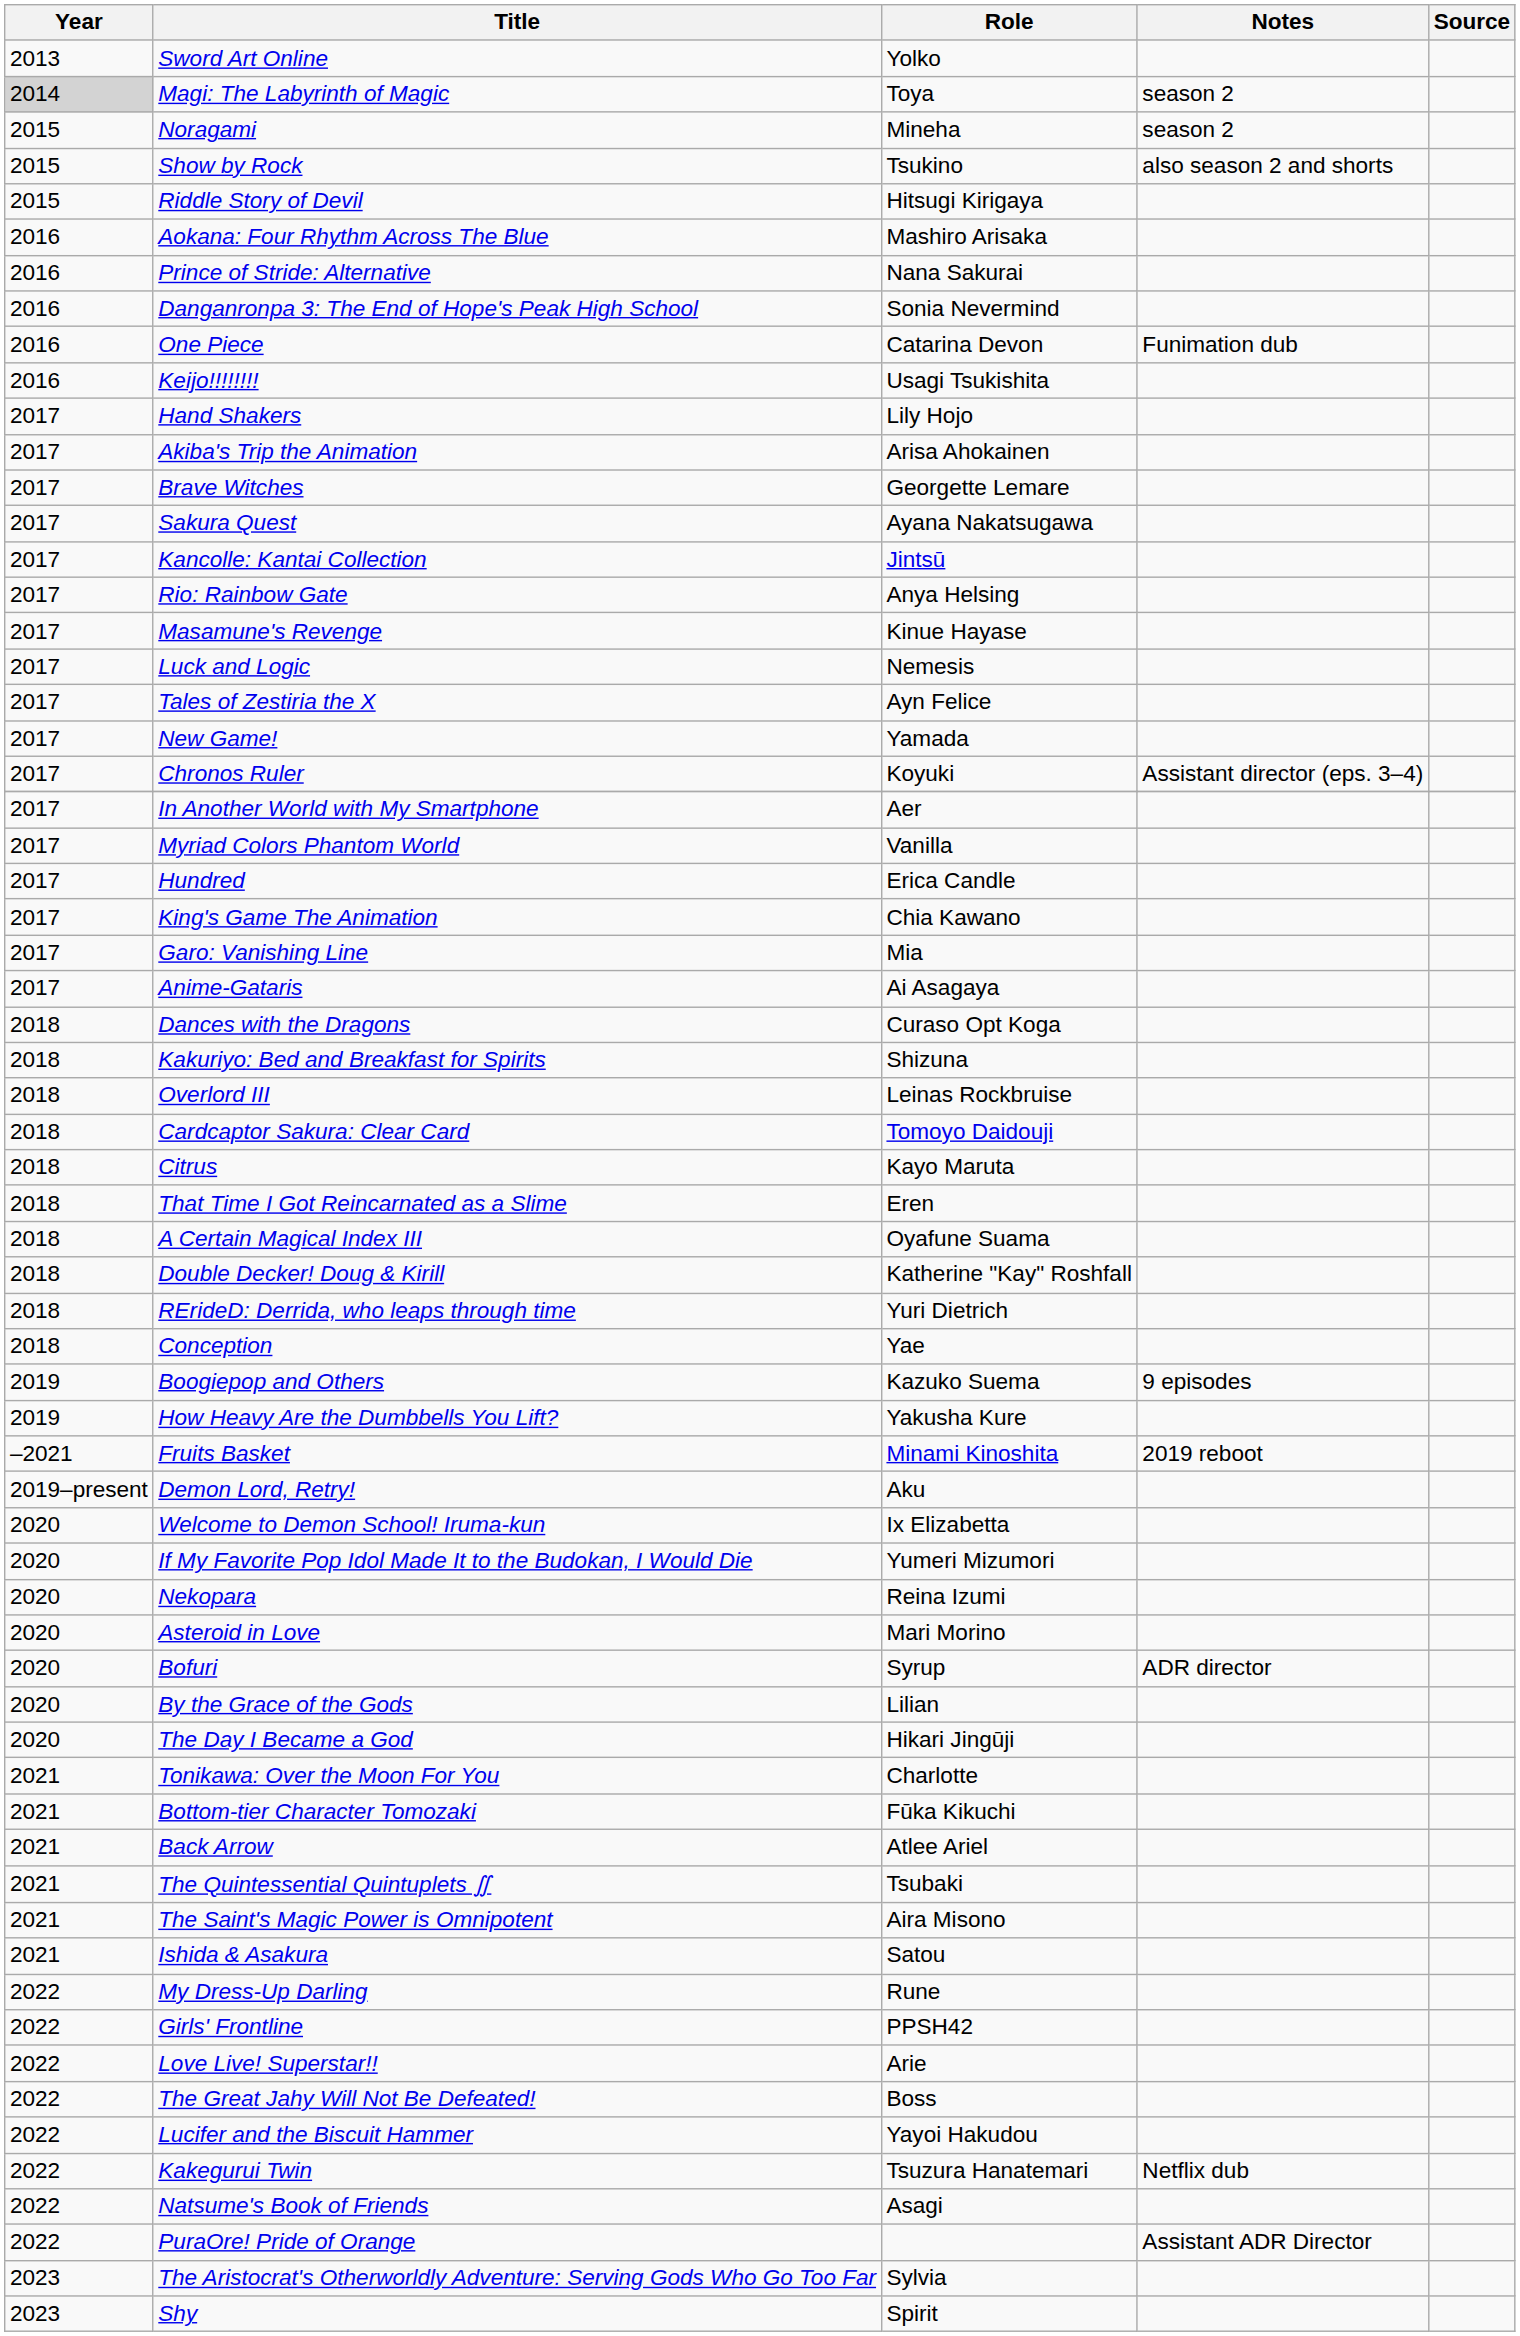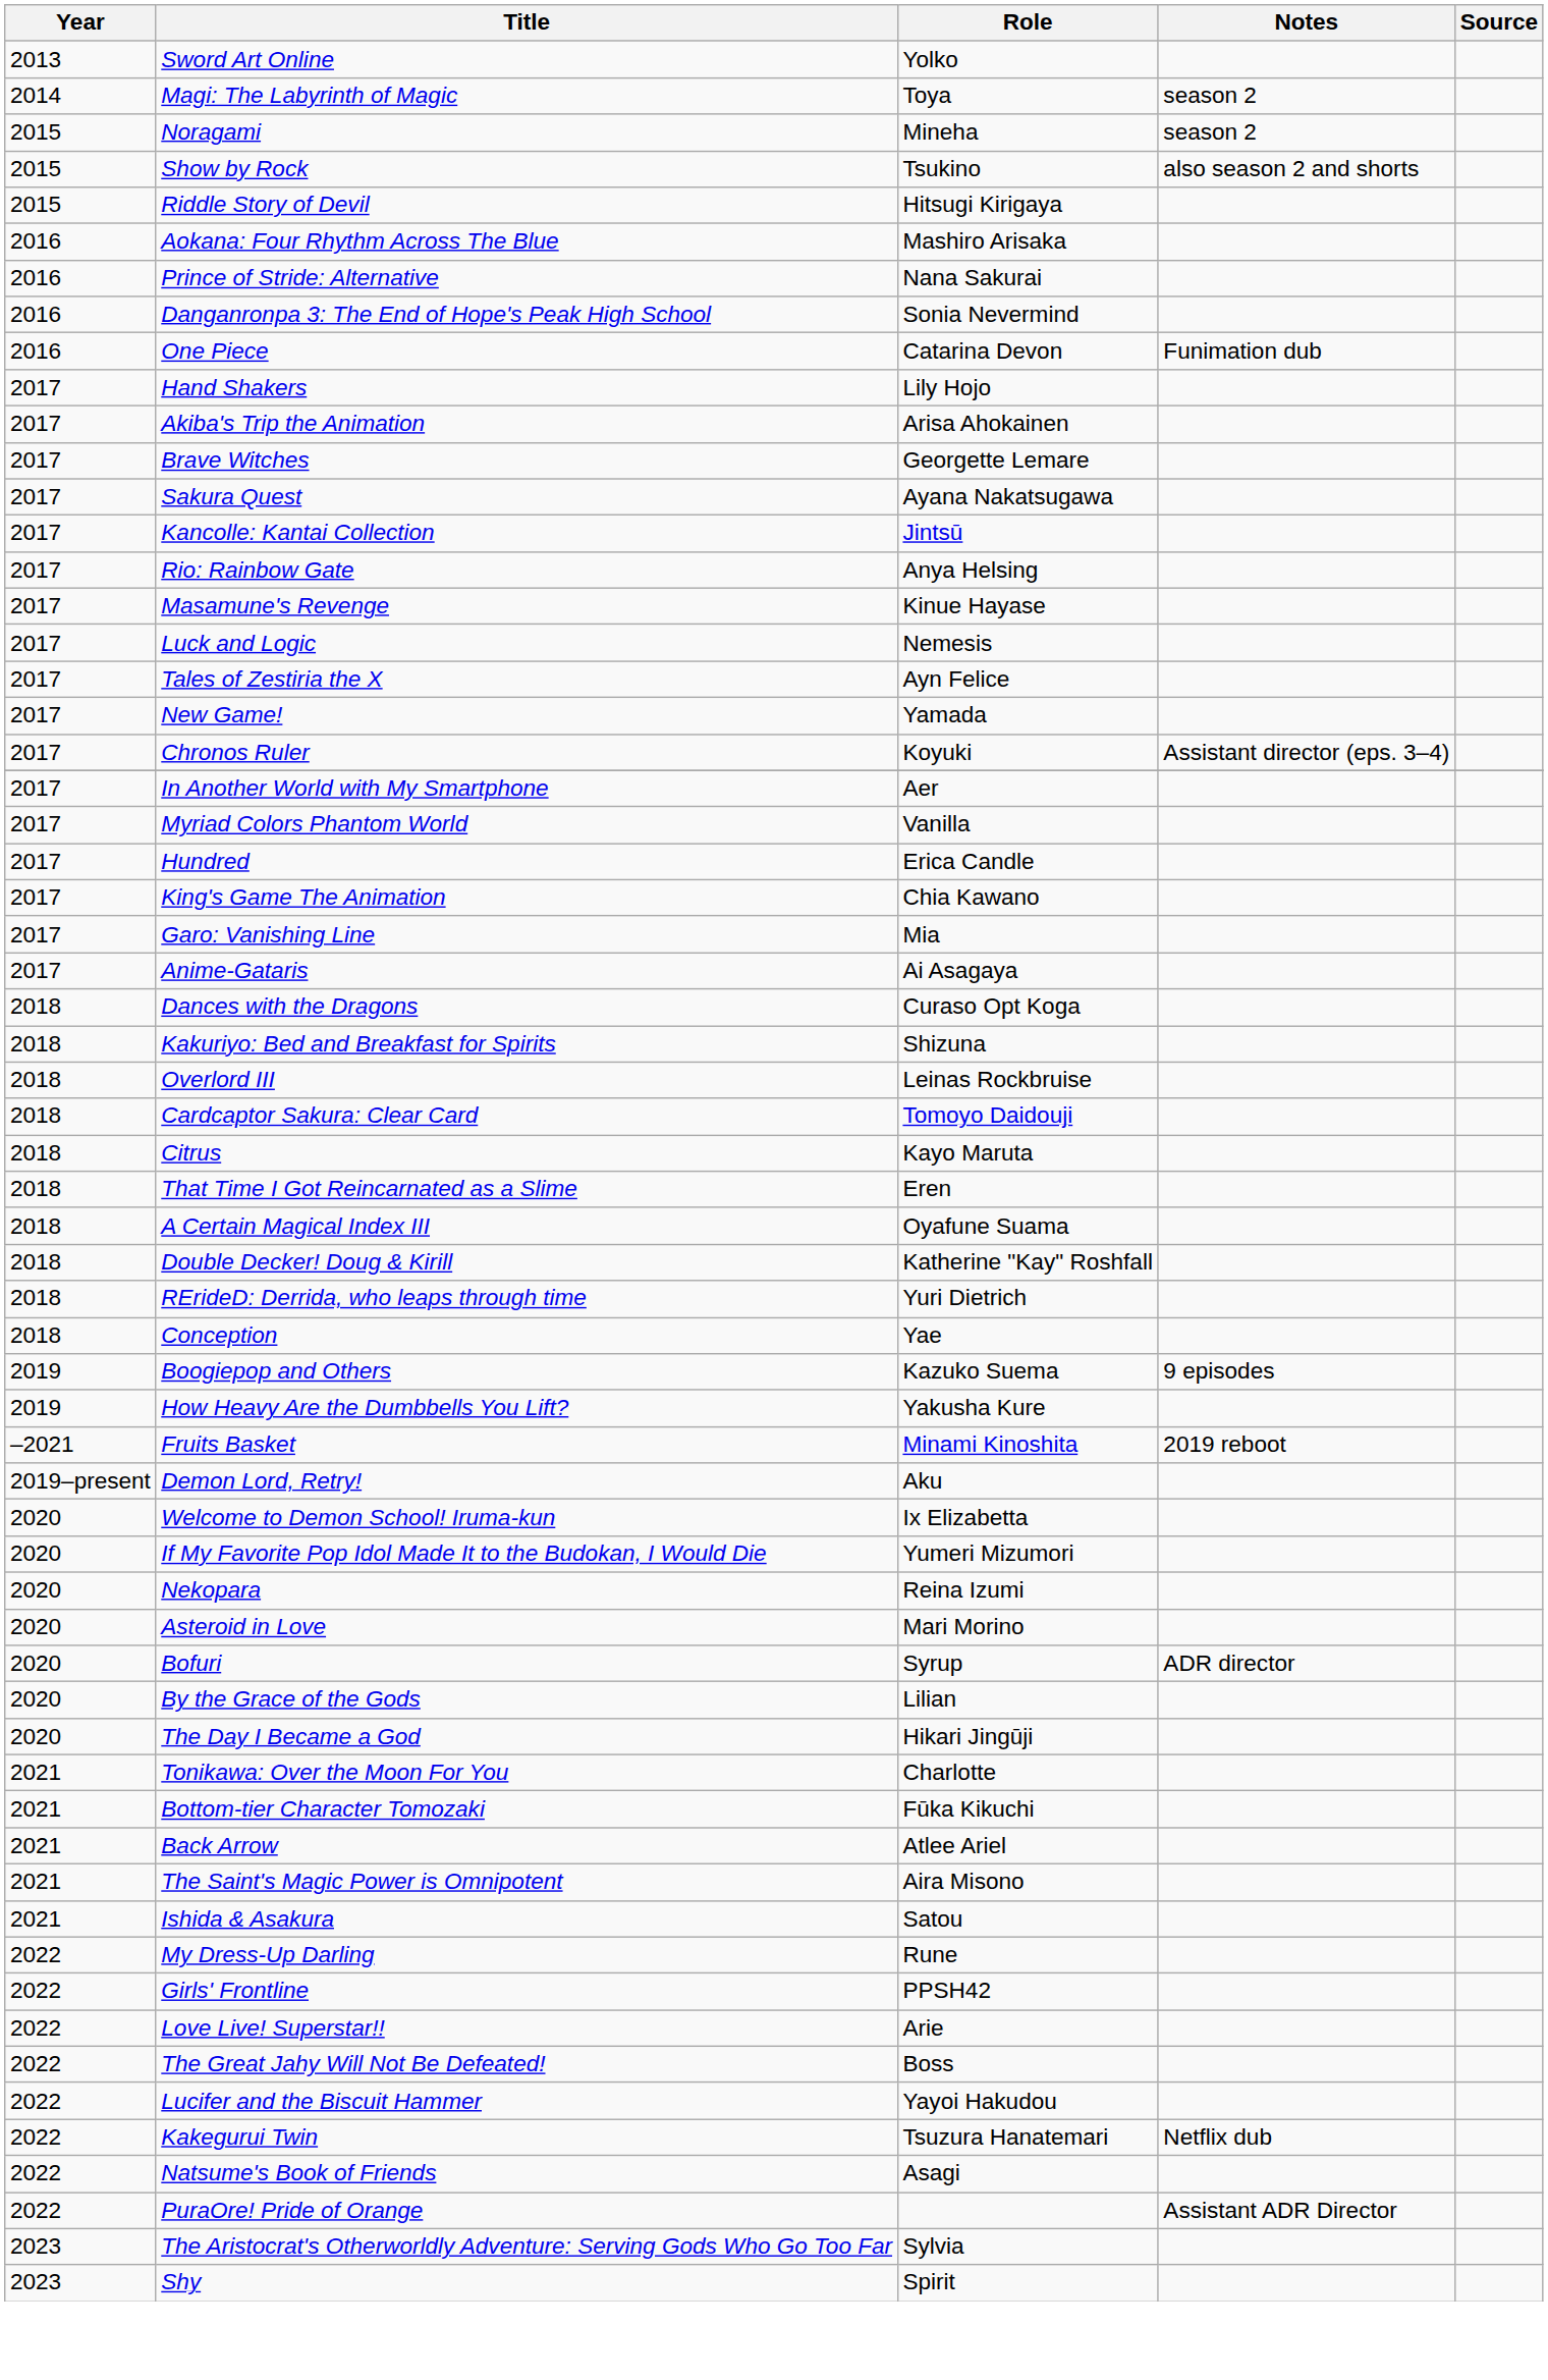 <table class="wikitable sortable plainrowheaders">
 <tr>
 <th>Year</th>
 <th>Title</th>
 <th>Role</th>
 <th class="unsortable">Notes</th>
 <th class="unsortable">Source</th>
 </tr>
 <tr>
 <td>2013</td>
 <td><em><a href='#'>Sword Art Online</a></em></td>
 <td>Yolko</td>
 <td></td>
 <td></td>
 </tr>
 <tr>
-<td style="background: lightgrey;">2014</td>
+<td>2014</td>
 <td><em><a href='#'>Magi: The Labyrinth of Magic</a></em></td>
 <td>Toya</td>
 <td>season 2</td>
 <td></td>
 </tr>
 <tr>
 <td>2015</td>
 <td><em><a href='#'>Noragami</a></em></td>
 <td>Mineha</td>
 <td>season 2</td>
 <td></td>
 </tr>
 <tr>
 <td>2015</td>
 <td><a href='#'><em>Show by Rock</em></a></td>
 <td>Tsukino</td>
 <td>also season 2 and shorts</td>
 <td></td>
 </tr>
 <tr>
 <td>2015</td>
 <td><em><a href='#'>Riddle Story of Devil</a></em></td>
 <td>Hitsugi Kirigaya</td>
 <td></td>
 <td></td>
 </tr>
 <tr>
 <td>2016</td>
 <td><em><a href='#'>Aokana: Four Rhythm Across The Blue</a></em></td>
 <td>Mashiro Arisaka</td>
 <td></td>
 <td></td>
 </tr>
 <tr>
 <td>2016</td>
 <td><em><a href='#'>Prince of Stride: Alternative</a></em></td>
 <td>Nana Sakurai</td>
 <td></td>
 <td></td>
 </tr>
 <tr>
 <td>2016</td>
 <td><em><a href='#'>Danganronpa 3: The End of Hope's Peak High School</a></em></td>
 <td>Sonia Nevermind</td>
 <td></td>
 <td></td>
 </tr>
 <tr>
 <td>2016</td>
 <td><em><a href='#'>One Piece</a></em></td>
 <td>Catarina Devon</td>
 <td>Funimation dub</td>
-<td></td>
-</tr>
-<tr>
-<td>2016</td>
-<td><em><a href='#'>Keijo!!!!!!!!</a></em></td>
-<td>Usagi Tsukishita</td>
-<td></td>
 <td></td>
 </tr>
 <tr>
 <td>2017</td>
 <td><em><a href='#'>Hand Shakers</a></em></td>
 <td>Lily Hojo</td>
 <td></td>
 <td></td>
 </tr>
 <tr>
 <td>2017</td>
 <td><a href='#'><em>Akiba's Trip the Animation</em></a></td>
 <td>Arisa Ahokainen</td>
 <td></td>
 <td></td>
 </tr>
 <tr>
 <td>2017</td>
 <td><em><a href='#'>Brave Witches</a></em></td>
 <td>Georgette Lemare</td>
 <td></td>
 <td></td>
 </tr>
 <tr>
 <td>2017</td>
 <td><em><a href='#'>Sakura Quest</a></em></td>
 <td>Ayana Nakatsugawa</td>
 <td></td>
 <td></td>
 </tr>
 <tr>
 <td>2017</td>
 <td><em><a href='#'>Kancolle: Kantai Collection</a></em></td>
 <td><a href='#'>Jintsū</a></td>
 <td></td>
 <td></td>
 </tr>
 <tr>
 <td>2017</td>
 <td><a href='#'><em>Rio: Rainbow Gate</em></a></td>
 <td>Anya Helsing</td>
 <td></td>
 <td></td>
 </tr>
 <tr>
 <td>2017</td>
 <td><a href='#'><em>Masamune's Revenge</em></a></td>
 <td>Kinue Hayase</td>
 <td></td>
 <td></td>
 </tr>
 <tr>
 <td>2017</td>
 <td><em><a href='#'>Luck and Logic</a></em></td>
 <td>Nemesis</td>
 <td></td>
 <td></td>
 </tr>
 <tr>
 <td>2017</td>
 <td><em><a href='#'>Tales of Zestiria the X</a></em></td>
 <td>Ayn Felice</td>
 <td></td>
 <td></td>
 </tr>
 <tr>
 <td>2017</td>
 <td><em><a href='#'>New Game!</a></em></td>
 <td>Yamada</td>
 <td></td>
 <td></td>
 </tr>
 <tr>
 <td>2017</td>
 <td><em><a href='#'>Chronos Ruler</a></em></td>
 <td>Koyuki</td>
 <td>Assistant director (eps. 3–4)</td>
 <td></td>
 </tr>
 <tr>
 </tr>
 <tr>
 <td>2017</td>
 <td><em><a href='#'>In Another World with My Smartphone</a></em></td>
 <td>Aer</td>
 <td></td>
 <td></td>
 </tr>
 <tr>
 <td>2017</td>
 <td><em><a href='#'>Myriad Colors Phantom World</a></em></td>
 <td>Vanilla</td>
 <td></td>
 <td></td>
 </tr>
 <tr>
 <td>2017</td>
 <td><em><a href='#'>Hundred</a></em></td>
 <td>Erica Candle</td>
 <td></td>
 <td></td>
 </tr>
 <tr>
 <td>2017</td>
 <td><em><a href='#'>King's Game The Animation</a></em></td>
 <td>Chia Kawano</td>
 <td></td>
 <td></td>
 </tr>
 <tr>
 <td>2017</td>
 <td><em><a href='#'>Garo: Vanishing Line</a></em></td>
 <td>Mia</td>
 <td></td>
 <td></td>
 </tr>
 <tr>
 <td>2017</td>
 <td><em><a href='#'>Anime-Gataris</a></em></td>
 <td>Ai Asagaya</td>
 <td></td>
 <td></td>
 </tr>
 <tr>
 <td>2018</td>
 <td><em><a href='#'>Dances with the Dragons</a></em></td>
 <td>Curaso Opt Koga</td>
 <td></td>
 <td></td>
 </tr>
 <tr>
 <td>2018</td>
 <td><em><a href='#'>Kakuriyo: Bed and Breakfast for Spirits</a></em></td>
 <td>Shizuna</td>
 <td></td>
 <td></td>
 </tr>
 <tr>
 <td>2018</td>
 <td><em><a href='#'>Overlord III</a></em></td>
 <td>Leinas Rockbruise</td>
 <td></td>
 <td></td>
 </tr>
 <tr>
 <td>2018</td>
 <td><em><a href='#'>Cardcaptor Sakura: Clear Card</a></em></td>
 <td><a href='#'>Tomoyo Daidouji</a></td>
 <td></td>
 <td></td>
 </tr>
 <tr>
 <td>2018</td>
 <td><em><a href='#'>Citrus</a></em></td>
 <td>Kayo Maruta</td>
 <td></td>
 <td></td>
 </tr>
 <tr>
 <td>2018</td>
 <td><em><a href='#'>That Time I Got Reincarnated as a Slime</a></em></td>
 <td>Eren</td>
 <td></td>
 <td></td>
 </tr>
 <tr>
 <td>2018</td>
 <td><em><a href='#'>A Certain Magical Index III</a></em></td>
 <td>Oyafune Suama</td>
 <td></td>
 <td></td>
 </tr>
 <tr>
 <td>2018</td>
 <td><em><a href='#'>Double Decker! Doug & Kirill</a></em></td>
 <td>Katherine "Kay" Roshfall</td>
 <td></td>
 <td></td>
 </tr>
 <tr>
 <td>2018</td>
 <td><em><a href='#'>RErideD: Derrida, who leaps through time</a></em></td>
 <td>Yuri Dietrich</td>
 <td></td>
 <td></td>
 </tr>
 <tr>
 <td>2018</td>
 <td><em><a href='#'>Conception</a></em></td>
 <td>Yae</td>
 <td></td>
 <td></td>
 </tr>
 <tr>
 <td>2019</td>
 <td><em><a href='#'>Boogiepop and Others</a></em></td>
 <td>Kazuko Suema</td>
 <td>9 episodes</td>
 <td></td>
 </tr>
 <tr>
 <td>2019</td>
 <td><em><a href='#'>How Heavy Are the Dumbbells You Lift?</a></em></td>
 <td>Yakusha Kure</td>
 <td></td>
 <td></td>
 </tr>
 <tr>
 <td>–2021</td>
 <td><em><a href='#'>Fruits Basket</a></em></td>
 <td><a href='#'>Minami Kinoshita</a></td>
 <td>2019 reboot</td>
 <td></td>
 </tr>
 <tr>
 <td>2019–present</td>
 <td><em><a href='#'>Demon Lord, Retry!</a></em></td>
 <td>Aku</td>
 <td></td>
 <td></td>
 </tr>
 <tr>
 <td>2020</td>
 <td><em><a href='#'>Welcome to Demon School! Iruma-kun</a></em></td>
 <td>Ix Elizabetta</td>
 <td></td>
 <td></td>
 </tr>
 <tr>
 <td>2020</td>
 <td><em><a href='#'>If My Favorite Pop Idol Made It to the Budokan, I Would Die</a></em></td>
 <td>Yumeri Mizumori</td>
 <td></td>
 <td></td>
 </tr>
 <tr>
 <td>2020</td>
 <td><em><a href='#'>Nekopara</a></em></td>
 <td>Reina Izumi</td>
 <td></td>
 <td></td>
 </tr>
 <tr>
 <td>2020</td>
 <td><em><a href='#'>Asteroid in Love</a></em></td>
 <td>Mari Morino</td>
 <td></td>
 <td></td>
 </tr>
 <tr>
 <td>2020</td>
 <td><em><a href='#'>Bofuri</a></em></td>
 <td>Syrup</td>
 <td>ADR director</td>
 <td></td>
 </tr>
 <tr>
 <td>2020</td>
 <td><em><a href='#'>By the Grace of the Gods</a></em></td>
 <td>Lilian</td>
 <td></td>
 <td></td>
 </tr>
 <tr>
 <td>2020</td>
 <td><em><a href='#'>The Day I Became a God</a></em></td>
 <td>Hikari Jingūji</td>
 <td></td>
 <td></td>
 </tr>
 <tr>
 <td>2021</td>
 <td><em><a href='#'>Tonikawa: Over the Moon For You</a></em></td>
 <td>Charlotte</td>
 <td></td>
 <td></td>
 </tr>
 <tr>
 <td>2021</td>
 <td><em><a href='#'>Bottom-tier Character Tomozaki</a></em></td>
 <td>Fūka Kikuchi</td>
 <td></td>
 <td></td>
 </tr>
 <tr>
 <td>2021</td>
 <td><em><a href='#'>Back Arrow</a></em></td>
 <td>Atlee Ariel</td>
 <td></td>
 <td></td>
 </tr>
 <tr>
 <td>2021</td>
-<td><em><a href='#'>The Quintessential Quintuplets ∬</a></em></td>
-<td>Tsubaki</td>
-<td></td>
-<td></td>
-</tr>
-<tr>
-<td>2021</td>
 <td><em><a href='#'>The Saint's Magic Power is Omnipotent</a></em></td>
 <td>Aira Misono</td>
 <td></td>
 <td></td>
 </tr>
 <tr>
 <td>2021</td>
 <td><em><a href='#'>Ishida & Asakura</a></em></td>
 <td>Satou</td>
 <td></td>
 <td></td>
 </tr>
 <tr>
 <td>2022</td>
 <td><em><a href='#'>My Dress-Up Darling</a></em></td>
 <td>Rune</td>
 <td></td>
 <td></td>
 </tr>
 <tr>
 <td>2022</td>
 <td><em><a href='#'>Girls' Frontline</a></em></td>
 <td>PPSH42</td>
 <td></td>
 <td></td>
 </tr>
 <tr>
 <td>2022</td>
 <td><em><a href='#'>Love Live! Superstar!!</a></em></td>
 <td>Arie</td>
 <td></td>
 <td></td>
 </tr>
 <tr>
 <td>2022</td>
 <td><em><a href='#'>The Great Jahy Will Not Be Defeated!</a></em></td>
 <td>Boss</td>
 <td></td>
 <td></td>
 </tr>
 <tr>
 <td>2022</td>
 <td><em><a href='#'>Lucifer and the Biscuit Hammer</a></em></td>
 <td>Yayoi Hakudou</td>
 <td></td>
 <td></td>
 </tr>
 <tr>
 <td>2022</td>
 <td><em><a href='#'>Kakegurui Twin</a></em></td>
 <td>Tsuzura Hanatemari</td>
 <td>Netflix dub</td>
 <td></td>
 </tr>
 <tr>
 <td>2022</td>
 <td><em><a href='#'>Natsume's Book of Friends</a></em></td>
 <td>Asagi</td>
 <td></td>
 <td></td>
 </tr>
 <tr>
 <td>2022</td>
 <td><em><a href='#'>PuraOre! Pride of Orange</a></em></td>
 <td></td>
 <td>Assistant ADR Director</td>
 <td></td>
 </tr>
 <tr>
 <td>2023</td>
 <td><em><a href='#'>The Aristocrat's Otherworldly Adventure: Serving Gods Who Go Too Far</a></em></td>
 <td>Sylvia</td>
 <td></td>
 <td></td>
 </tr>
 <tr>
 <td>2023</td>
 <td><em><a href='#'>Shy</a></em></td>
 <td>Spirit</td>
 <td></td>
 <td></td>
 </tr>
 </table>
